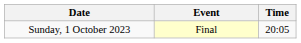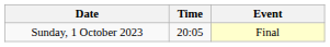 <table class = "wikitable" style="text-align:center;">
 <tr>
 <th width=220>Date</th>
+<th width=50>Time</th>
 <th width=150>Event</th>
-<th width=50>Time</th>
 </tr>
 <tr>
 <td>Sunday, 1 October 2023</td>
+<td>20:05</td>
 <td bgcolor=ffffcc>Final</td>
-<td>20:05</td>
 </tr>
 </table>
